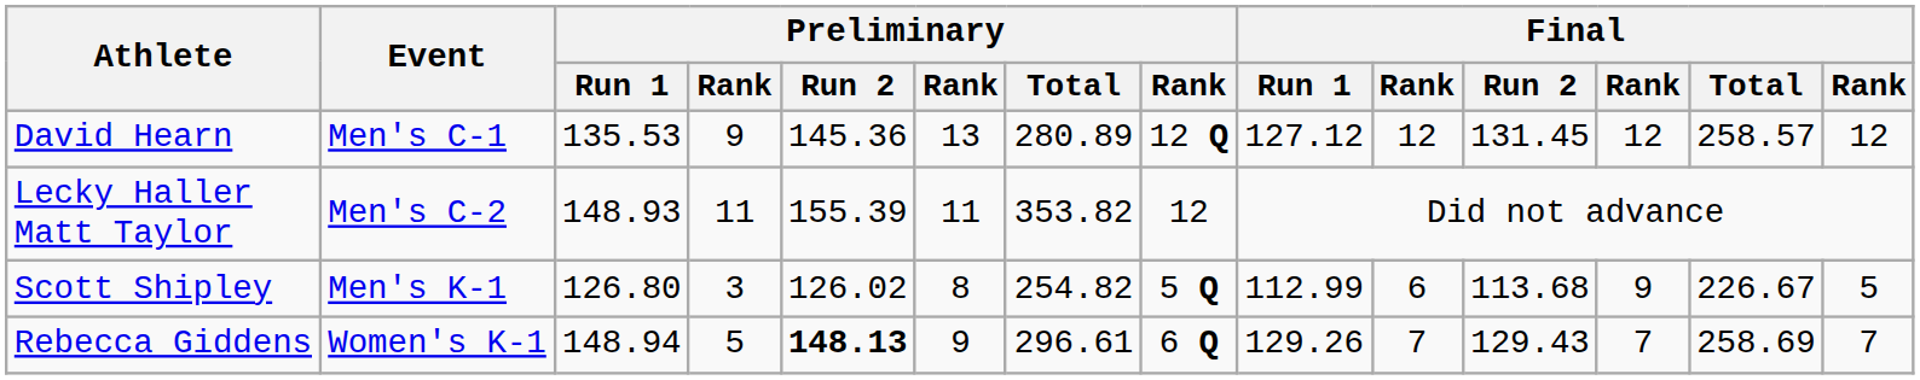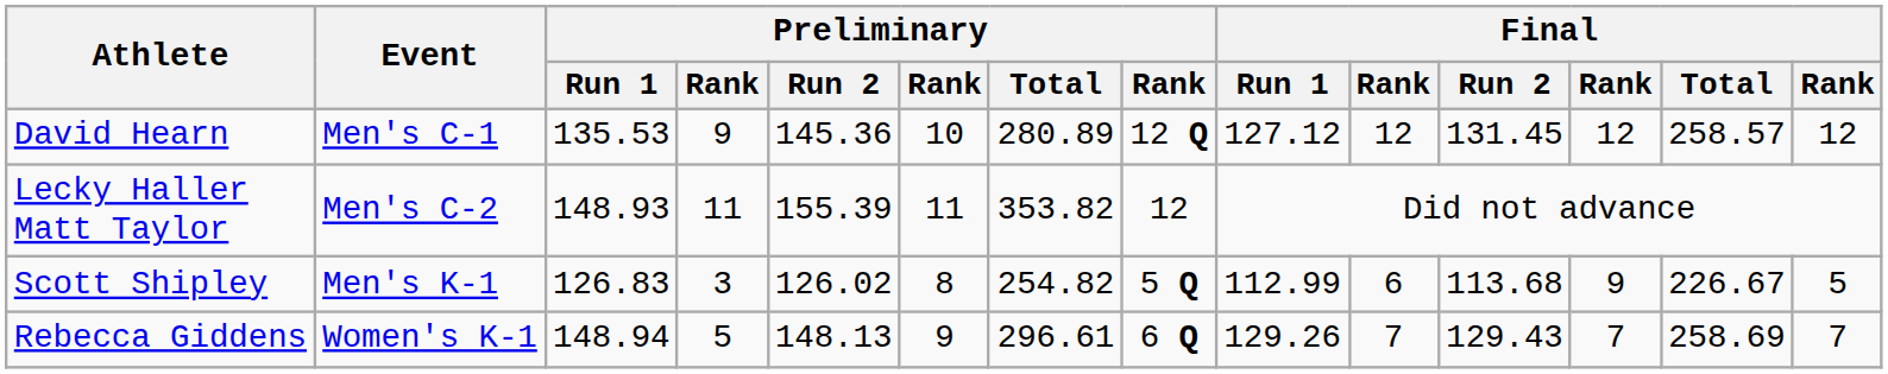 <table class=wikitable style=font-size:90%;text-align:center>
 <tr>
 <th rowspan=2>Athlete</th>
 <th rowspan=2>Event</th>
 <th colspan=6>Preliminary</th>
 <th colspan=6>Final</th>
 </tr>
 <tr style=font-size:95%>
 <th>Run 1</th>
 <th>Rank</th>
 <th>Run 2</th>
 <th>Rank</th>
 <th>Total</th>
 <th>Rank</th>
 <th>Run 1</th>
 <th>Rank</th>
 <th>Run 2</th>
 <th>Rank</th>
 <th>Total</th>
 <th>Rank</th>
 </tr>
 <tr>
 <td align=left><a href='#'>David Hearn</a></td>
 <td align=left><a href='#'>Men's C-1</a></td>
 <td>135.53</td>
 <td>9</td>
 <td>145.36</td>
-<td>13</td>
+<td>10</td>
 <td>280.89</td>
 <td>12 <strong>Q</strong></td>
 <td>127.12</td>
 <td>12</td>
 <td>131.45</td>
 <td>12</td>
 <td>258.57</td>
 <td>12</td>
 </tr>
 <tr>
 <td align=left><a href='#'>Lecky Haller</a><br><a href='#'>Matt Taylor</a></td>
 <td align=left><a href='#'>Men's C-2</a></td>
 <td>148.93</td>
 <td>11</td>
 <td>155.39</td>
 <td>11</td>
 <td>353.82</td>
 <td>12</td>
 <td colspan=6>Did not advance</td>
 </tr>
 <tr>
 <td align=left><a href='#'>Scott Shipley</a></td>
 <td align=left><a href='#'>Men's K-1</a></td>
-<td>126.80</td>
+<td>126.83</td>
 <td>3</td>
 <td>126.02</td>
 <td>8</td>
 <td>254.82</td>
 <td>5 <strong>Q</strong></td>
 <td>112.99</td>
 <td>6</td>
 <td>113.68</td>
 <td>9</td>
 <td>226.67</td>
 <td>5</td>
 </tr>
 <tr>
 <td align=left><a href='#'>Rebecca Giddens</a></td>
 <td align=left><a href='#'>Women's K-1</a></td>
 <td>148.94</td>
 <td>5</td>
-<td><strong>148.13</strong></td>
+<td>148.13</td>
 <td>9</td>
 <td>296.61</td>
 <td>6 <strong>Q</strong></td>
 <td>129.26</td>
 <td>7</td>
 <td>129.43</td>
 <td>7</td>
 <td>258.69</td>
 <td>7</td>
 </tr>
 </table>
